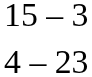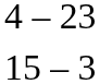 <table style="text-align:center">
 <tr>
 <th width=200></th>
 <th width=100></th>
 <th width=200></th>
 </tr>
 <tr>
+<td align=right></td>
+<td>4 – 23</td>
+<td align=left><strong></strong></td>
+</tr>
+<tr>
 <td align=right><strong></strong></td>
 <td>15 – 3</td>
 <td align=left></td>
 </tr>
-<tr>
-<td align=right></td>
-<td>4 – 23</td>
-<td align=left><strong></strong></td>
-</tr>
 </table>
